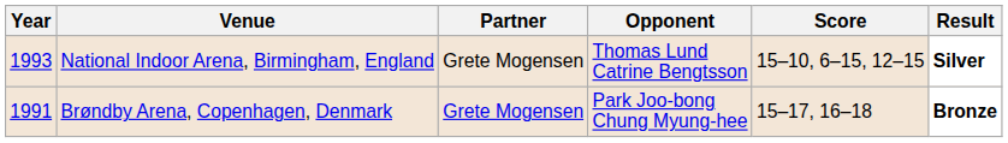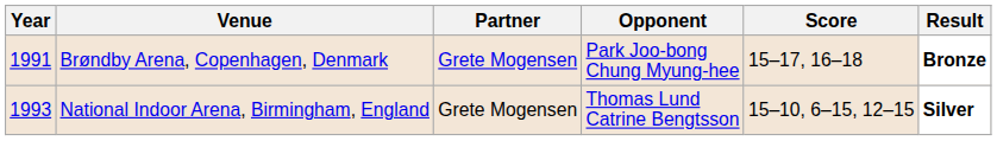 <table class="sortable wikitable" style="font-size: 90%;">
 <tr>
 <th>Year</th>
 <th>Venue</th>
 <th>Partner</th>
 <th>Opponent</th>
 <th>Score</th>
 <th>Result</th>
 </tr>
 <tr style="background:#F3E6D7">
+<td align="center"><a href='#'>1991</a></td>
+<td align="left"><a href='#'>Brøndby Arena</a>, <a href='#'>Copenhagen</a>, <a href='#'>Denmark</a></td>
+<td align="left"> <a href='#'>Grete Mogensen</a></td>
+<td align="left"> <a href='#'>Park Joo-bong</a> <br>  <a href='#'>Chung Myung-hee</a></td>
+<td align="left">15–17, 16–18</td>
+<td style="text-align:left; background: white"> <strong>Bronze</strong></td>
+</tr>
+<tr style="background:#F3E6D7">
 <td align="center"><a href='#'>1993</a></td>
 <td align="left"><a href='#'>National Indoor Arena</a>, <a href='#'>Birmingham</a>, <a href='#'>England</a></td>
 <td align="left"> Grete Mogensen</td>
 <td align="left"> <a href='#'>Thomas Lund</a> <br>  <a href='#'>Catrine Bengtsson</a></td>
 <td align="left">15–10, 6–15, 12–15</td>
 <td style="text-align:left; background: white"> <strong>Silver</strong></td>
 </tr>
-<tr style="background:#F3E6D7">
-<td align="center"><a href='#'>1991</a></td>
-<td align="left"><a href='#'>Brøndby Arena</a>, <a href='#'>Copenhagen</a>, <a href='#'>Denmark</a></td>
-<td align="left"> <a href='#'>Grete Mogensen</a></td>
-<td align="left"> <a href='#'>Park Joo-bong</a> <br>  <a href='#'>Chung Myung-hee</a></td>
-<td align="left">15–17, 16–18</td>
-<td style="text-align:left; background: white"> <strong>Bronze</strong></td>
-</tr>
 </table>
